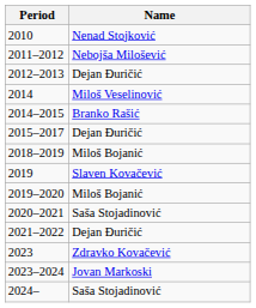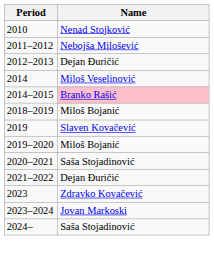 <table class="wikitable">
 <tr>
 <th width="75">Period</th>
 <th width="225">Name</th>
 </tr>
 <tr>
 <td>2010</td>
 <td> <a href='#'>Nenad Stojković</a></td>
 </tr>
 <tr>
 <td>2011–2012</td>
 <td> <a href='#'>Nebojša Milošević</a></td>
 </tr>
 <tr>
 <td>2012–2013</td>
 <td> Dejan Đuričić</td>
 </tr>
 <tr>
 <td>2014</td>
 <td> <a href='#'>Miloš Veselinović</a></td>
 </tr>
 <tr>
 <td>2014–2015</td>
-<td> <a href='#'>Branko Rašić</a></td>
-</tr>
-<tr>
-<td>2015–2017</td>
-<td> Dejan Đuričić</td>
+<td style="background: pink;"> <a href='#'>Branko Rašić</a></td>
 </tr>
 <tr>
 <td>2018–2019</td>
 <td> Miloš Bojanić</td>
 </tr>
 <tr>
 <td>2019</td>
 <td> <a href='#'>Slaven Kovačević</a></td>
 </tr>
 <tr>
 <td>2019–2020</td>
 <td> Miloš Bojanić</td>
 </tr>
 <tr>
 <td>2020–2021</td>
 <td> Saša Stojadinović</td>
 </tr>
 <tr>
 <td>2021–2022</td>
 <td> Dejan Đuričić</td>
 </tr>
 <tr>
 <td>2023</td>
 <td> <a href='#'>Zdravko Kovačević</a></td>
 </tr>
 <tr>
 <td>2023–2024</td>
 <td> <a href='#'>Jovan Markoski</a></td>
 </tr>
 <tr>
 <td>2024–</td>
 <td> Saša Stojadinović</td>
 </tr>
 </table>
